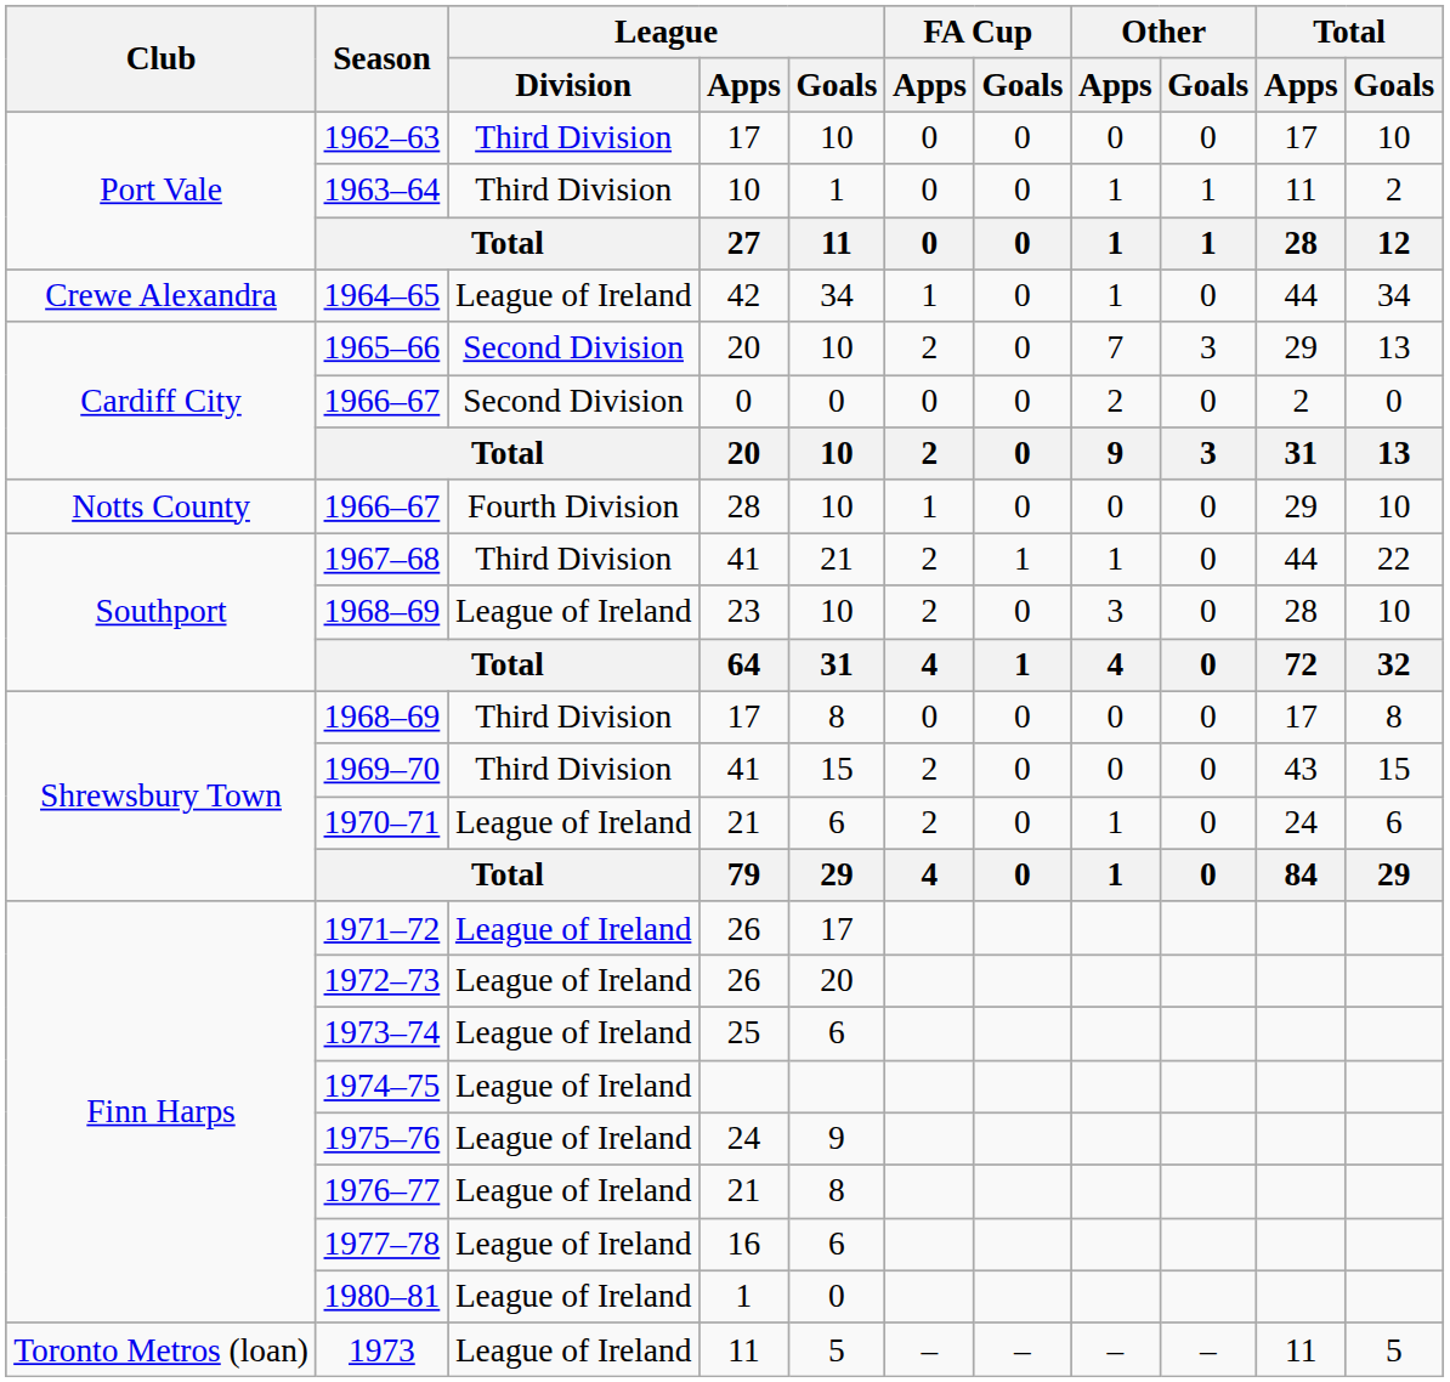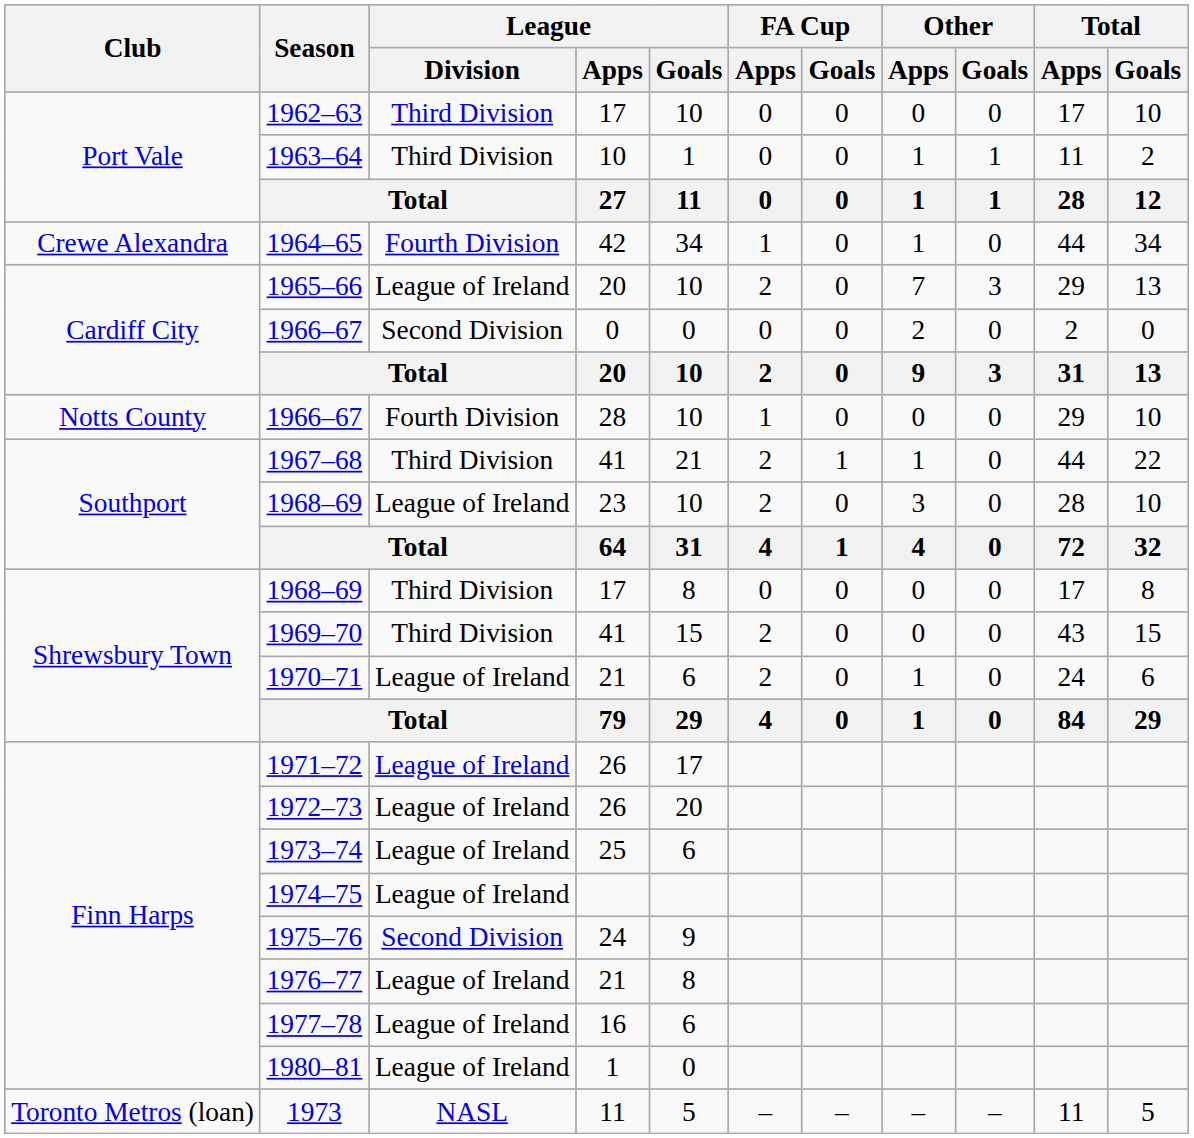 <table class="wikitable" style="text-align:center">
 <tr>
 <th rowspan="2">Club</th>
 <th rowspan="2">Season</th>
 <th colspan="3">League</th>
 <th colspan="2">FA Cup</th>
 <th colspan="2">Other</th>
 <th colspan="2">Total</th>
 </tr>
 <tr>
 <th>Division</th>
 <th>Apps</th>
 <th>Goals</th>
 <th>Apps</th>
 <th>Goals</th>
 <th>Apps</th>
 <th>Goals</th>
 <th>Apps</th>
 <th>Goals</th>
 </tr>
 <tr>
 <td rowspan="3"><a href='#'>Port Vale</a></td>
 <td><a href='#'>1962–63</a></td>
 <td><a href='#'>Third Division</a></td>
 <td>17</td>
 <td>10</td>
 <td>0</td>
 <td>0</td>
 <td>0</td>
 <td>0</td>
 <td>17</td>
 <td>10</td>
 </tr>
 <tr>
 <td><a href='#'>1963–64</a></td>
 <td>Third Division</td>
 <td>10</td>
 <td>1</td>
 <td>0</td>
 <td>0</td>
 <td>1</td>
 <td>1</td>
 <td>11</td>
 <td>2</td>
 </tr>
 <tr>
 <th colspan="2">Total</th>
 <th>27</th>
 <th>11</th>
 <th>0</th>
 <th>0</th>
 <th>1</th>
 <th>1</th>
 <th>28</th>
 <th>12</th>
 </tr>
 <tr>
 <td><a href='#'>Crewe Alexandra</a></td>
 <td><a href='#'>1964–65</a></td>
-<td>League of Ireland</td>
+<td><a href='#'>Fourth Division</a></td>
 <td>42</td>
 <td>34</td>
 <td>1</td>
 <td>0</td>
 <td>1</td>
 <td>0</td>
 <td>44</td>
 <td>34</td>
 </tr>
 <tr>
 <td rowspan="3"><a href='#'>Cardiff City</a></td>
 <td><a href='#'>1965–66</a></td>
-<td><a href='#'>Second Division</a></td>
+<td>League of Ireland</td>
 <td>20</td>
 <td>10</td>
 <td>2</td>
 <td>0</td>
 <td>7</td>
 <td>3</td>
 <td>29</td>
 <td>13</td>
 </tr>
 <tr>
 <td><a href='#'>1966–67</a></td>
 <td>Second Division</td>
 <td>0</td>
 <td>0</td>
 <td>0</td>
 <td>0</td>
 <td>2</td>
 <td>0</td>
 <td>2</td>
 <td>0</td>
 </tr>
 <tr>
 <th colspan="2">Total</th>
 <th>20</th>
 <th>10</th>
 <th>2</th>
 <th>0</th>
 <th>9</th>
 <th>3</th>
 <th>31</th>
 <th>13</th>
 </tr>
 <tr>
 <td><a href='#'>Notts County</a></td>
 <td><a href='#'>1966–67</a></td>
 <td>Fourth Division</td>
 <td>28</td>
 <td>10</td>
 <td>1</td>
 <td>0</td>
 <td>0</td>
 <td>0</td>
 <td>29</td>
 <td>10</td>
 </tr>
 <tr>
 <td rowspan="3"><a href='#'>Southport</a></td>
 <td><a href='#'>1967–68</a></td>
 <td>Third Division</td>
 <td>41</td>
 <td>21</td>
 <td>2</td>
 <td>1</td>
 <td>1</td>
 <td>0</td>
 <td>44</td>
 <td>22</td>
 </tr>
 <tr>
 <td><a href='#'>1968–69</a></td>
 <td>League of Ireland</td>
 <td>23</td>
 <td>10</td>
 <td>2</td>
 <td>0</td>
 <td>3</td>
 <td>0</td>
 <td>28</td>
 <td>10</td>
 </tr>
 <tr>
 <th colspan="2">Total</th>
 <th>64</th>
 <th>31</th>
 <th>4</th>
 <th>1</th>
 <th>4</th>
 <th>0</th>
 <th>72</th>
 <th>32</th>
 </tr>
 <tr>
 <td rowspan="4"><a href='#'>Shrewsbury Town</a></td>
 <td><a href='#'>1968–69</a></td>
 <td>Third Division</td>
 <td>17</td>
 <td>8</td>
 <td>0</td>
 <td>0</td>
 <td>0</td>
 <td>0</td>
 <td>17</td>
 <td>8</td>
 </tr>
 <tr>
 <td><a href='#'>1969–70</a></td>
 <td>Third Division</td>
 <td>41</td>
 <td>15</td>
 <td>2</td>
 <td>0</td>
 <td>0</td>
 <td>0</td>
 <td>43</td>
 <td>15</td>
 </tr>
 <tr>
 <td><a href='#'>1970–71</a></td>
 <td>League of Ireland</td>
 <td>21</td>
 <td>6</td>
 <td>2</td>
 <td>0</td>
 <td>1</td>
 <td>0</td>
 <td>24</td>
 <td>6</td>
 </tr>
 <tr>
 <th colspan="2">Total</th>
 <th>79</th>
 <th>29</th>
 <th>4</th>
 <th>0</th>
 <th>1</th>
 <th>0</th>
 <th>84</th>
 <th>29</th>
 </tr>
 <tr>
 <td rowspan="8"><a href='#'>Finn Harps</a></td>
 <td><a href='#'>1971–72</a></td>
 <td><a href='#'>League of Ireland</a></td>
 <td>26</td>
 <td>17</td>
 <td></td>
 <td></td>
 <td></td>
 <td></td>
 <td></td>
 <td></td>
 </tr>
 <tr>
 <td><a href='#'>1972–73</a></td>
 <td>League of Ireland</td>
 <td>26</td>
 <td>20</td>
 <td></td>
 <td></td>
 <td></td>
 <td></td>
 <td></td>
 <td></td>
 </tr>
 <tr>
 <td><a href='#'>1973–74</a></td>
 <td>League of Ireland</td>
 <td>25</td>
 <td>6</td>
 <td></td>
 <td></td>
 <td></td>
 <td></td>
 <td></td>
 <td></td>
 </tr>
 <tr>
 <td><a href='#'>1974–75</a></td>
 <td>League of Ireland</td>
 <td></td>
 <td></td>
 <td></td>
 <td></td>
 <td></td>
 <td></td>
 <td></td>
 <td></td>
 </tr>
 <tr>
 <td><a href='#'>1975–76</a></td>
-<td>League of Ireland</td>
+<td><a href='#'>Second Division</a></td>
 <td>24</td>
 <td>9</td>
 <td></td>
 <td></td>
 <td></td>
 <td></td>
 <td></td>
 <td></td>
 </tr>
 <tr>
 <td><a href='#'>1976–77</a></td>
 <td>League of Ireland</td>
 <td>21</td>
 <td>8</td>
 <td></td>
 <td></td>
 <td></td>
 <td></td>
 <td></td>
 <td></td>
 </tr>
 <tr>
 <td><a href='#'>1977–78</a></td>
 <td>League of Ireland</td>
 <td>16</td>
 <td>6</td>
 <td></td>
 <td></td>
 <td></td>
 <td></td>
 <td></td>
 <td></td>
 </tr>
 <tr>
 <td><a href='#'>1980–81</a></td>
 <td>League of Ireland</td>
 <td>1</td>
 <td>0</td>
 <td></td>
 <td></td>
 <td></td>
 <td></td>
 <td></td>
 <td></td>
 </tr>
 <tr>
 <td><a href='#'>Toronto Metros</a> (loan)</td>
 <td><a href='#'>1973</a></td>
-<td>League of Ireland</td>
+<td><a href='#'>NASL</a></td>
 <td>11</td>
 <td>5</td>
 <td>–</td>
 <td>–</td>
 <td>–</td>
 <td>–</td>
 <td>11</td>
 <td>5</td>
 </tr>
 </table>
